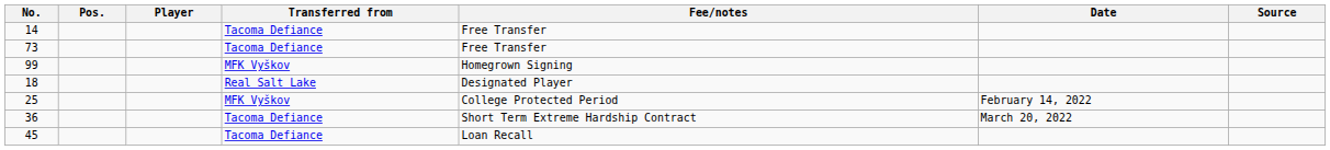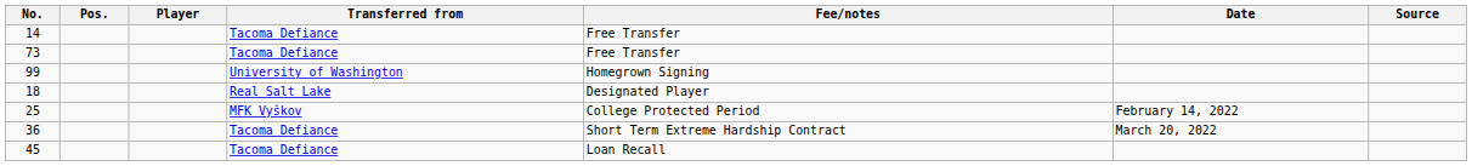 <table class="wikitable sortable" style="width:95%; text-align:center; font-size:95%; text-align:left;">
 <tr>
 <th>No.</th>
 <th><strong>Pos.</strong></th>
 <th><strong>Player</strong></th>
 <th><strong>Transferred from</strong></th>
 <th><strong>Fee/notes</strong></th>
 <th><strong>Date</strong></th>
 <th>Source</th>
 </tr>
 <tr>
 <td align=center>14</td>
 <td align=center></td>
 <td></td>
 <td> <a href='#'>Tacoma Defiance</a></td>
 <td>Free Transfer</td>
 <td></td>
 <td></td>
 </tr>
 <tr>
 <td align=center>73</td>
 <td align=center></td>
 <td></td>
 <td> <a href='#'>Tacoma Defiance</a></td>
 <td>Free Transfer</td>
 <td></td>
 <td></td>
 </tr>
 <tr>
 <td align=center>99</td>
 <td align=center></td>
 <td></td>
-<td> <a href='#'>MFK Vyškov</a></td>
+<td> <a href='#'>University of Washington</a></td>
 <td>Homegrown Signing</td>
 <td></td>
 <td></td>
 </tr>
 <tr>
 <td align=center>18</td>
 <td align=center></td>
 <td></td>
 <td> <a href='#'>Real Salt Lake</a></td>
 <td>Designated Player</td>
 <td></td>
 <td></td>
 </tr>
 <tr>
 <td align=center>25</td>
 <td align=center></td>
 <td></td>
 <td> <a href='#'>MFK Vyškov</a></td>
 <td>College Protected Period</td>
 <td>February 14, 2022</td>
 <td></td>
 </tr>
 <tr>
 <td align=center>36</td>
 <td align=center></td>
 <td></td>
 <td> <a href='#'>Tacoma Defiance</a></td>
 <td>Short Term Extreme Hardship Contract</td>
 <td>March 20, 2022</td>
 <td></td>
 </tr>
 <tr>
 <td align=center>45</td>
 <td align=center></td>
 <td></td>
 <td> <a href='#'>Tacoma Defiance</a></td>
 <td>Loan Recall</td>
 <td></td>
 <td></td>
 </tr>
 </table>
